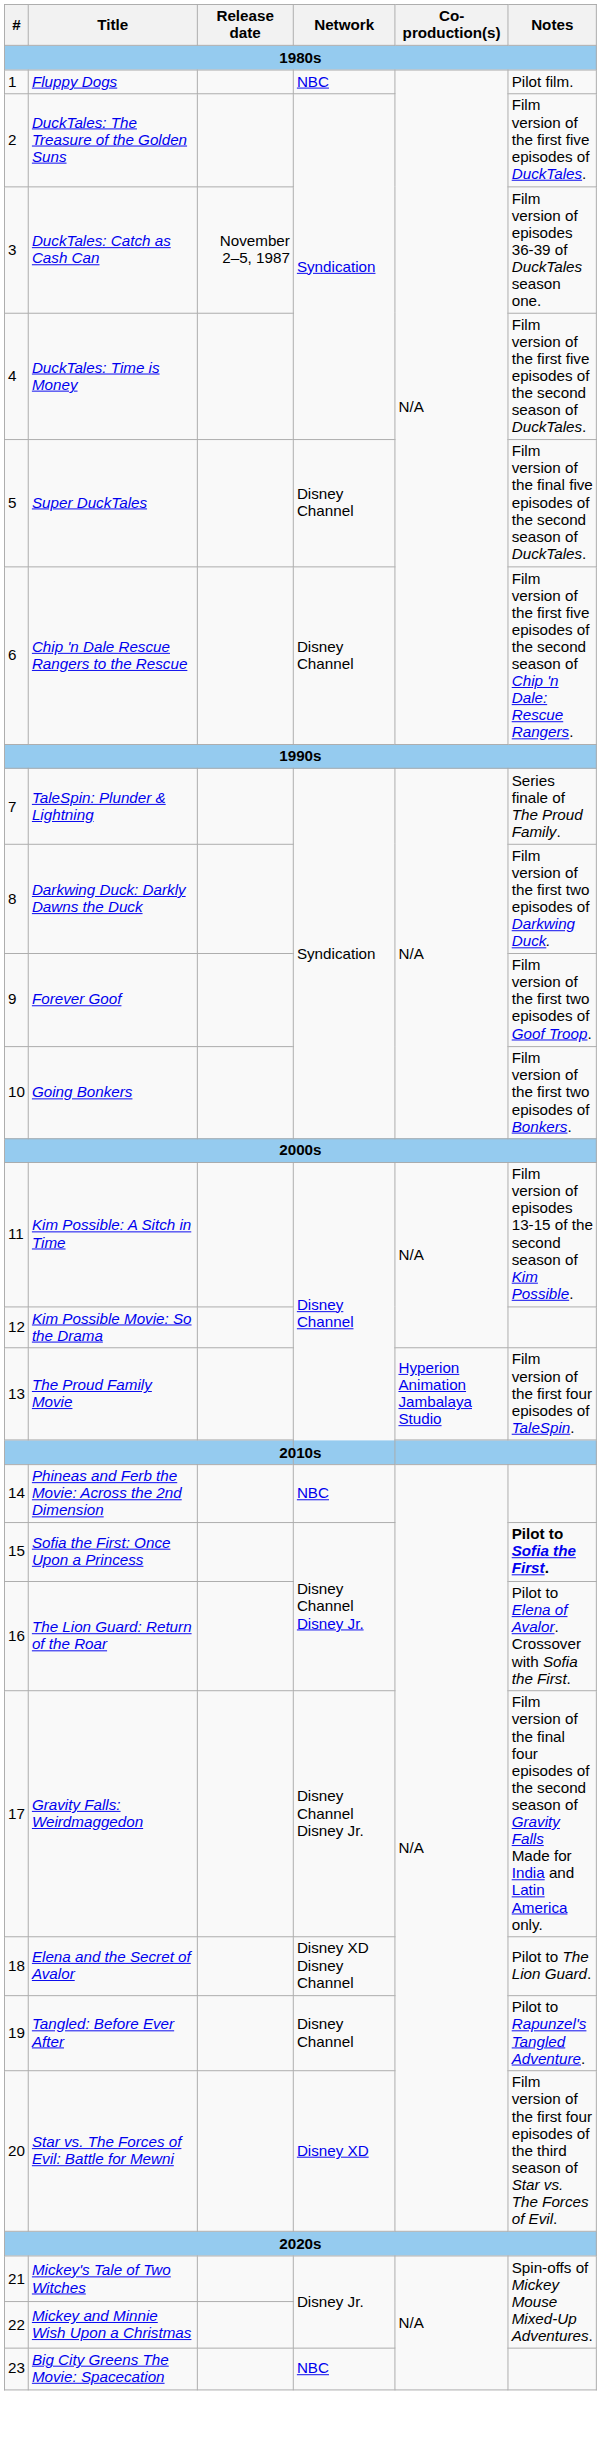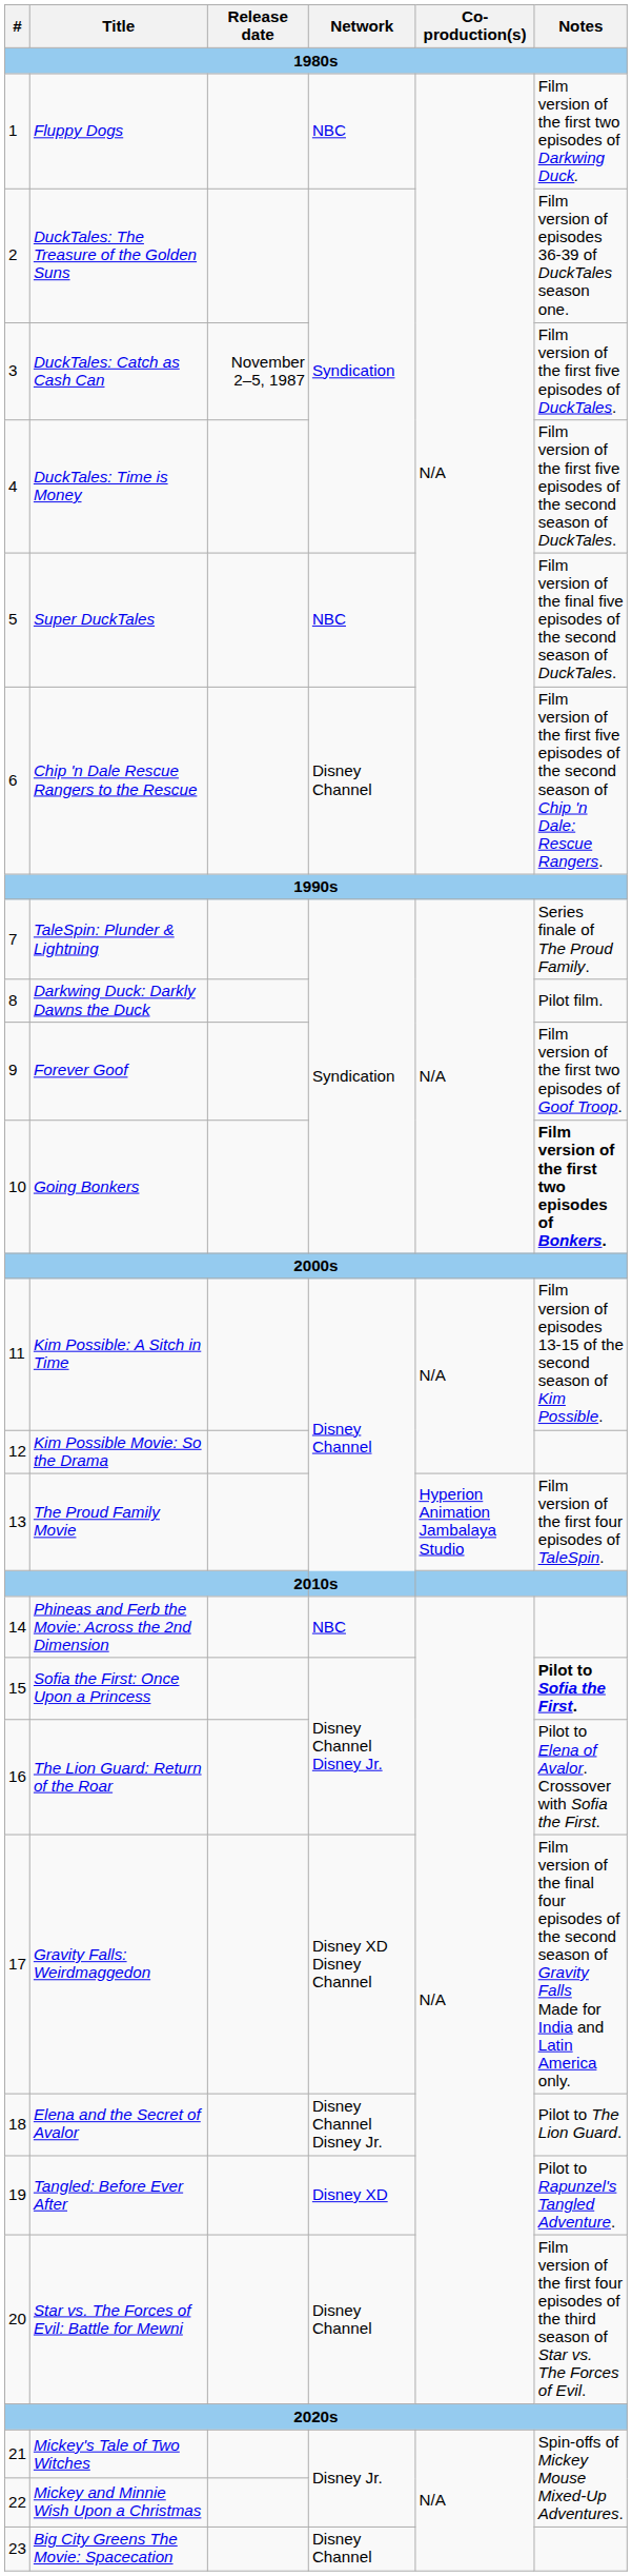 <table class="wikitable sortable" style="width:100%;">
 <tr>
 <th width=10px>#</th>
 <th width=250px>Title</th>
 <th width=125px>Release date</th>
 <th width=125px>Network</th>
 <th width=125px>Co-production(s)</th>
 <th>Notes</th>
 </tr>
 <tr>
 <th colspan="6" style="background:#95CBEF;">1980s</th>
 </tr>
 <tr>
 <td>1</td>
 <td><em><a href='#'>Fluppy Dogs</a></em></td>
 <td align="right"></td>
 <td><a href='#'>NBC</a></td>
 <td rowspan="6">N/A</td>
-<td>Pilot film.</td>
+<td>Film version of the first two episodes of <em><a href='#'>Darkwing Duck</a>.</em></td>
 </tr>
 <tr>
 <td>2</td>
 <td><em><a href='#'>DuckTales: The Treasure of the Golden Suns</a></em></td>
 <td align="right"></td>
 <td rowspan="3"><a href='#'>Syndication</a></td>
-<td>Film version of the first five episodes of <em><a href='#'>DuckTales</a></em>.</td>
+<td>Film version of episodes 36-39 of <em>DuckTales</em> season one.</td>
 </tr>
 <tr>
 <td>3</td>
 <td><em><a href='#'>DuckTales: Catch as Cash Can</a></em></td>
 <td align="right">November 2–5, 1987</td>
-<td>Film version of episodes 36-39 of <em>DuckTales</em> season one.</td>
+<td>Film version of the first five episodes of <em><a href='#'>DuckTales</a></em>.</td>
 </tr>
 <tr>
 <td>4</td>
 <td><em><a href='#'>DuckTales: Time is Money</a></em></td>
 <td align="right"></td>
 <td>Film version of the first five episodes of the second season of <em>DuckTales</em>.</td>
 </tr>
 <tr>
 <td>5</td>
 <td><em><a href='#'>Super DuckTales</a></em></td>
 <td align="right"></td>
-<td>Disney Channel</td>
+<td><a href='#'>NBC</a></td>
 <td>Film version of the final five episodes of the second season of <em>DuckTales</em>.</td>
 </tr>
 <tr>
 <td>6</td>
 <td><em><a href='#'>Chip 'n Dale Rescue Rangers to the Rescue</a></em></td>
 <td align="right"></td>
 <td>Disney Channel</td>
 <td>Film version of the first five episodes of the second season of <em><a href='#'>Chip 'n Dale: Rescue Rangers</a></em>.</td>
 </tr>
 <tr>
 <th colspan="6" style="background:#95CBEF;">1990s</th>
 </tr>
 <tr>
 <td>7</td>
 <td><em><a href='#'>TaleSpin: Plunder & Lightning</a></em></td>
 <td align="right"></td>
 <td rowspan="4">Syndication</td>
 <td rowspan="4">N/A</td>
 <td>Series finale of <em>The Proud Family</em>.</td>
 </tr>
 <tr>
 <td>8</td>
 <td><em><a href='#'>Darkwing Duck: Darkly Dawns the Duck</a></em></td>
 <td align="right"></td>
-<td>Film version of the first two episodes of <em><a href='#'>Darkwing Duck</a>.</em></td>
+<td>Pilot film.</td>
 </tr>
 <tr>
 <td>9</td>
 <td><em><a href='#'>Forever Goof</a></em></td>
 <td align="right"></td>
 <td>Film version of the first two episodes of <em><a href='#'>Goof Troop</a></em>.</td>
 </tr>
 <tr>
 <td>10</td>
 <td><em><a href='#'>Going Bonkers</a></em></td>
 <td align="right"></td>
-<td>Film version of the first two episodes of <em><a href='#'>Bonkers</a></em>.</td>
+<td><strong>Film version of the first two episodes of <em><a href='#'>Bonkers</a></em>.</strong></td>
 </tr>
 <tr>
 <th colspan="6" style="background:#95CBEF;">2000s</th>
 </tr>
 <tr>
 <td>11</td>
 <td><em><a href='#'>Kim Possible: A Sitch in Time</a></em></td>
 <td align="right"></td>
 <td rowspan="4"><a href='#'>Disney Channel</a></td>
 <td rowspan="2">N/A</td>
 <td>Film version of episodes 13-15 of the second season of <em><a href='#'>Kim Possible</a></em>.</td>
 </tr>
 <tr>
 <td>12</td>
 <td><em><a href='#'>Kim Possible Movie: So the Drama</a></em></td>
 <td align="right"></td>
 <td></td>
 </tr>
 <tr>
 <td>13</td>
 <td><em><a href='#'>The Proud Family Movie</a></em></td>
 <td align="right"></td>
 <td><a href='#'>Hyperion Animation</a><br> <a href='#'>Jambalaya Studio</a></td>
 <td>Film version of the first four episodes of <em><a href='#'>TaleSpin</a></em>.</td>
 </tr>
 <tr>
 <th colspan="6" style="background:#95CBEF;">2010s</th>
 </tr>
 <tr>
 <td>14</td>
 <td><em><a href='#'>Phineas and Ferb the Movie: Across the 2nd Dimension</a></em></td>
 <td align="right"></td>
 <td><a href='#'>NBC</a></td>
 <td rowspan="7">N/A</td>
 <td></td>
 </tr>
 <tr>
 <td>15</td>
 <td><em><a href='#'>Sofia the First: Once Upon a Princess</a></em></td>
 <td align="right"></td>
 <td rowspan="2">Disney Channel<br><a href='#'>Disney Jr.</a></td>
 <td><strong>Pilot to <em><a href='#'>Sofia the First</a></em>.</strong></td>
 </tr>
 <tr>
 <td>16</td>
 <td><em><a href='#'>The Lion Guard: Return of the Roar</a></em></td>
 <td align="right"></td>
 <td>Pilot to <em><a href='#'>Elena of Avalor</a></em>.<br>Crossover with <em>Sofia the First</em>.</td>
 </tr>
 <tr>
 <td>17</td>
 <td><em><a href='#'>Gravity Falls: Weirdmaggedon</a></em></td>
 <td align="right"></td>
-<td>Disney Channel<br>Disney Jr.</td>
+<td>Disney XD<br>Disney Channel</td>
 <td>Film version of the final four episodes of the second season of <em><a href='#'>Gravity Falls</a></em><br>Made for <a href='#'>India</a> and <a href='#'>Latin America</a> only.</td>
 </tr>
 <tr>
 <td>18</td>
 <td><em><a href='#'>Elena and the Secret of Avalor</a></em></td>
 <td align="right"></td>
-<td>Disney XD<br>Disney Channel</td>
+<td>Disney Channel<br>Disney Jr.</td>
 <td>Pilot to <em>The Lion Guard</em>.</td>
 </tr>
 <tr>
 <td>19</td>
 <td><em><a href='#'>Tangled: Before Ever After</a></em></td>
 <td align="right"></td>
-<td>Disney Channel</td>
+<td><a href='#'>Disney XD</a></td>
 <td>Pilot to <em><a href='#'>Rapunzel's Tangled Adventure</a></em>.</td>
 </tr>
 <tr>
 <td>20</td>
 <td><em><a href='#'>Star vs. The Forces of Evil: Battle for Mewni</a></em></td>
 <td align="right"></td>
-<td><a href='#'>Disney XD</a></td>
+<td>Disney Channel</td>
 <td>Film version of the first four episodes of the third season of <em>Star vs. The Forces of Evil</em>.</td>
 </tr>
 <tr>
 <th colspan="6" style="background:#95CBEF;">2020s</th>
 </tr>
 <tr>
 <td>21</td>
 <td><em><a href='#'>Mickey's Tale of Two Witches</a></em></td>
 <td align="right"></td>
 <td rowspan="2">Disney Jr.</td>
 <td rowspan="3">N/A</td>
 <td rowspan="2">Spin-offs of <em>Mickey Mouse Mixed-Up Adventures</em>.</td>
 </tr>
 <tr>
 <td>22</td>
 <td><em><a href='#'>Mickey and Minnie Wish Upon a Christmas</a></em></td>
 <td align="right"></td>
 </tr>
 <tr>
 <td>23</td>
 <td><em><a href='#'>Big City Greens The Movie: Spacecation</a></em></td>
 <td align="right"></td>
-<td><a href='#'>NBC</a></td>
+<td>Disney Channel</td>
 <td></td>
 </tr>
 </table>
